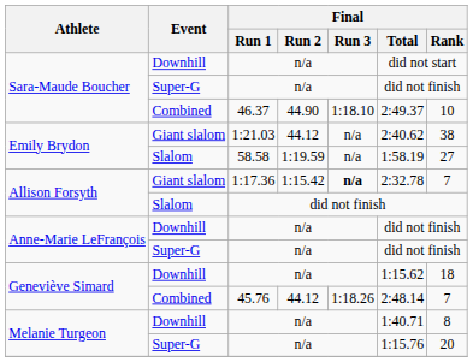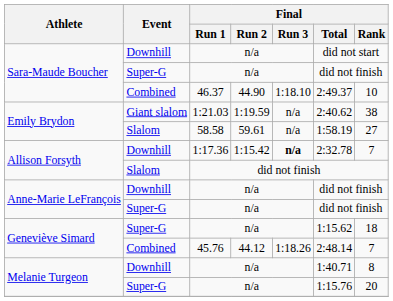 <table class="wikitable" style="font-size:90%">
 <tr>
 <th rowspan="2">Athlete</th>
 <th rowspan="2">Event</th>
 <th colspan="5">Final</th>
 </tr>
 <tr>
 <th>Run 1</th>
 <th>Run 2</th>
 <th>Run 3</th>
 <th>Total</th>
 <th>Rank</th>
 </tr>
 <tr>
 <td rowspan=3><a href='#'>Sara-Maude Boucher</a></td>
 <td><a href='#'>Downhill</a></td>
 <td colspan=3 align="center">n/a</td>
 <td colspan=2 align="center">did not start</td>
 </tr>
 <tr>
 <td><a href='#'>Super-G</a></td>
 <td colspan=3 align="center">n/a</td>
 <td colspan=2 align="center">did not finish</td>
 </tr>
 <tr>
 <td><a href='#'>Combined</a></td>
 <td align="center">46.37</td>
 <td align="center">44.90</td>
 <td align="center">1:18.10</td>
 <td align="center">2:49.37</td>
 <td align="center">10</td>
 </tr>
 <tr>
 <td rowspan=2><a href='#'>Emily Brydon</a></td>
 <td><a href='#'>Giant slalom</a></td>
 <td align="center">1:21.03</td>
-<td align="center">44.12</td>
+<td align="center">1:19.59</td>
 <td align="center">n/a</td>
 <td align="center">2:40.62</td>
 <td align="center">38</td>
 </tr>
 <tr>
 <td><a href='#'>Slalom</a></td>
 <td align="center">58.58</td>
-<td align="center">1:19.59</td>
+<td align="center">59.61</td>
 <td align="center">n/a</td>
 <td align="center">1:58.19</td>
 <td align="center">27</td>
 </tr>
 <tr>
 <td rowspan=2><a href='#'>Allison Forsyth</a></td>
-<td><a href='#'>Giant slalom</a></td>
+<td><a href='#'>Downhill</a></td>
 <td align="center">1:17.36</td>
 <td align="center">1:15.42</td>
 <td align="center"><strong>n/a</strong></td>
 <td align="center">2:32.78</td>
 <td align="center">7</td>
 </tr>
 <tr>
 <td><a href='#'>Slalom</a></td>
 <td colspan=5 align="center">did not finish</td>
 </tr>
 <tr>
 <td rowspan=2><a href='#'>Anne-Marie LeFrançois</a></td>
 <td><a href='#'>Downhill</a></td>
 <td colspan=3 align="center">n/a</td>
 <td colspan=2 align="center">did not finish</td>
 </tr>
 <tr>
 <td><a href='#'>Super-G</a></td>
 <td colspan=3 align="center">n/a</td>
 <td colspan=2 align="center">did not finish</td>
 </tr>
 <tr>
 <td rowspan=2><a href='#'>Geneviève Simard</a></td>
-<td><a href='#'>Downhill</a></td>
+<td><a href='#'>Super-G</a></td>
 <td colspan=3 align="center">n/a</td>
 <td align="center">1:15.62</td>
 <td align="center">18</td>
 </tr>
 <tr>
 <td><a href='#'>Combined</a></td>
 <td align="center">45.76</td>
 <td align="center">44.12</td>
 <td align="center">1:18.26</td>
 <td align="center">2:48.14</td>
 <td align="center">7</td>
 </tr>
 <tr>
 <td rowspan=2><a href='#'>Melanie Turgeon</a></td>
 <td><a href='#'>Downhill</a></td>
 <td colspan=3 align="center">n/a</td>
 <td align="center">1:40.71</td>
 <td align="center">8</td>
 </tr>
 <tr>
 <td><a href='#'>Super-G</a></td>
 <td colspan=3 align="center">n/a</td>
 <td align="center">1:15.76</td>
 <td align="center">20</td>
 </tr>
 <tr>
 </tr>
 </table>
